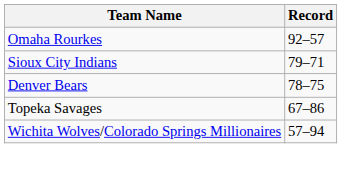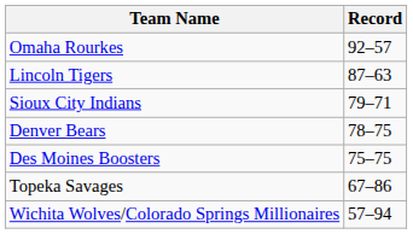 <table class="wikitable">
 <tr>
 <th>Team Name</th>
 <th>Record</th>
 </tr>
 <tr>
 <td><a href='#'>Omaha Rourkes</a></td>
 <td>92–57</td>
 </tr>
 <tr>
+<td><a href='#'>Lincoln Tigers</a></td>
+<td>87–63</td>
+</tr>
+<tr>
 <td><a href='#'>Sioux City Indians</a></td>
 <td>79–71</td>
 </tr>
 <tr>
 <td><a href='#'>Denver Bears</a></td>
 <td>78–75</td>
+</tr>
+<tr>
+<td><a href='#'>Des Moines Boosters</a></td>
+<td>75–75</td>
 </tr>
 <tr>
 <td>Topeka Savages</td>
 <td>67–86</td>
 </tr>
 <tr>
 <td><a href='#'>Wichita Wolves</a>/<a href='#'>Colorado Springs Millionaires</a></td>
 <td>57–94</td>
 </tr>
 </table>
